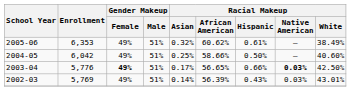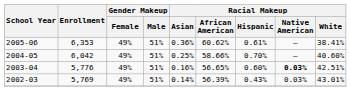 <table class="wikitable" style="font-size: 95%;">
 <tr>
 <th rowspan="2">School Year</th>
 <th rowspan="2">Enrollment</th>
 <th colspan="2">Gender Makeup</th>
 <th colspan="5">Racial Makeup</th>
 </tr>
 <tr>
 <th>Female</th>
 <th>Male</th>
 <th>Asian</th>
 <th>African <br>American</th>
 <th>Hispanic</th>
 <th>Native <br>American</th>
 <th>White</th>
 </tr>
 <tr>
 <td align="left">2005-06</td>
 <td align="center">6,353</td>
 <td align="center">49%</td>
 <td align="center">51%</td>
-<td align="center">0.32%</td>
+<td align="center">0.36%</td>
 <td align="center">60.62%</td>
 <td align="center">0.61%</td>
 <td align="center">–</td>
-<td align="center">38.49%</td>
+<td align="center">38.41%</td>
 </tr>
 <tr>
 <td align="left">2004-05</td>
 <td align="center">6,042</td>
 <td align="center">49%</td>
 <td align="center">51%</td>
 <td align="center">0.25%</td>
 <td align="center">58.66%</td>
-<td align="center">0.50%</td>
+<td align="center">0.70%</td>
 <td align="center">–</td>
 <td align="center">40.60%</td>
 </tr>
 <tr>
 <td align="left">2003-04</td>
 <td align="center">5,776</td>
-<td align="center"><strong>49%</strong></td>
+<td align="center">49%</td>
 <td align="center">51%</td>
-<td align="center">0.17%</td>
+<td align="center">0.16%</td>
 <td align="center">56.65%</td>
-<td align="center">0.66%</td>
+<td align="center">0.60%</td>
 <td align="center"><strong>0.03%</strong></td>
-<td align="center">42.50%</td>
+<td align="center">42.51%</td>
 </tr>
 <tr>
 <td align="left">2002-03</td>
 <td align="center">5,769</td>
 <td align="center">49%</td>
 <td align="center">51%</td>
 <td align="center">0.14%</td>
 <td align="center">56.39%</td>
 <td align="center">0.43%</td>
 <td align="center">0.03%</td>
 <td align="center">43.01%</td>
 </tr>
 <tr>
 </tr>
 </table>
